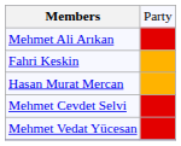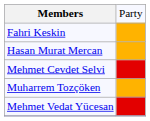 <table class=wikitable style="border:1px solid #8888aa; background-color:#f7f8ff; padding:0px; font-size:90%;">
 <tr>
 <th>Members</th>
 <td>Party</td>
-</tr>
-<tr>
-<td><a href='#'>Mehmet Ali Arıkan</a></td>
-<td style="background: #e30000"></td>
 </tr>
 <tr>
 <td><a href='#'>Fahri Keskin</a></td>
 <td style="background: #ffb300"></td>
 </tr>
 <tr>
 <td><a href='#'>Hasan Murat Mercan</a></td>
 <td style="background: #ffb300"></td>
 </tr>
 <tr>
 <td><a href='#'>Mehmet Cevdet Selvi</a></td>
 <td style="background: #e30000"></td>
 </tr>
 <tr>
+<td><a href='#'>Muharrem Tozçöken</a></td>
+<td style="background: #ffb300"></td>
+</tr>
+<tr>
 <td><a href='#'>Mehmet Vedat Yücesan</a></td>
 <td style="background: #e30000"></td>
 </tr>
 <tr>
 </tr>
 </table>
